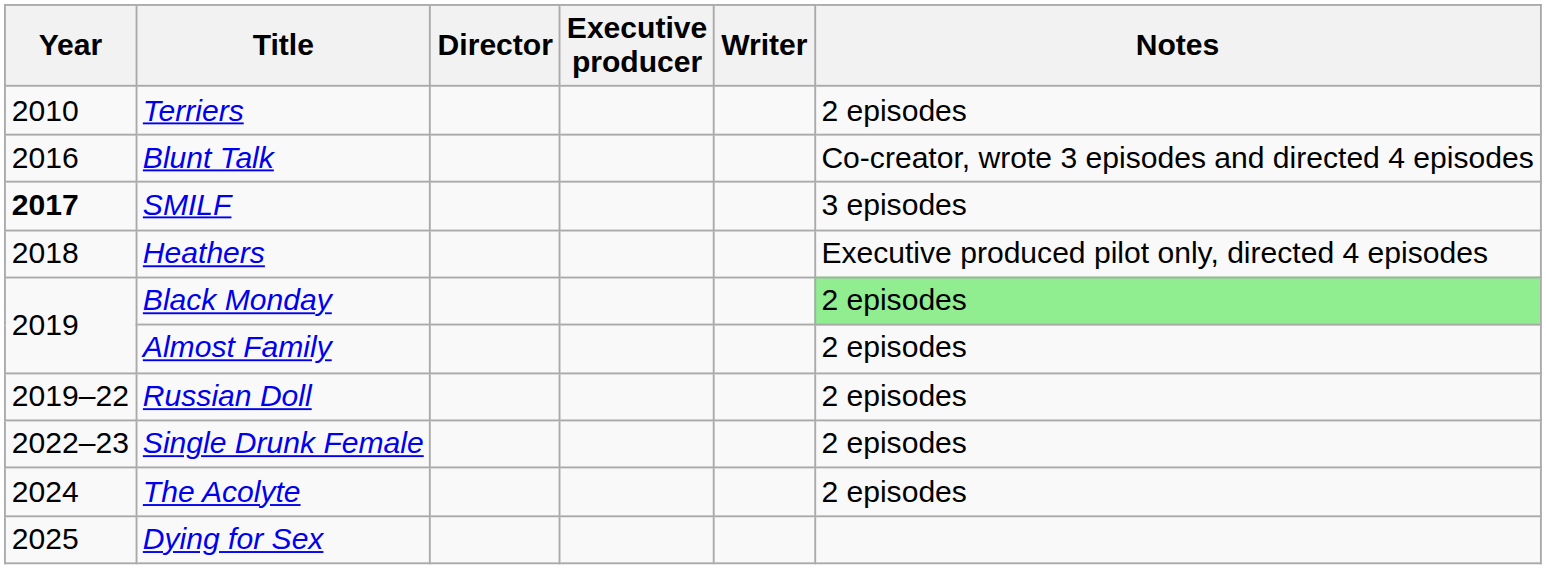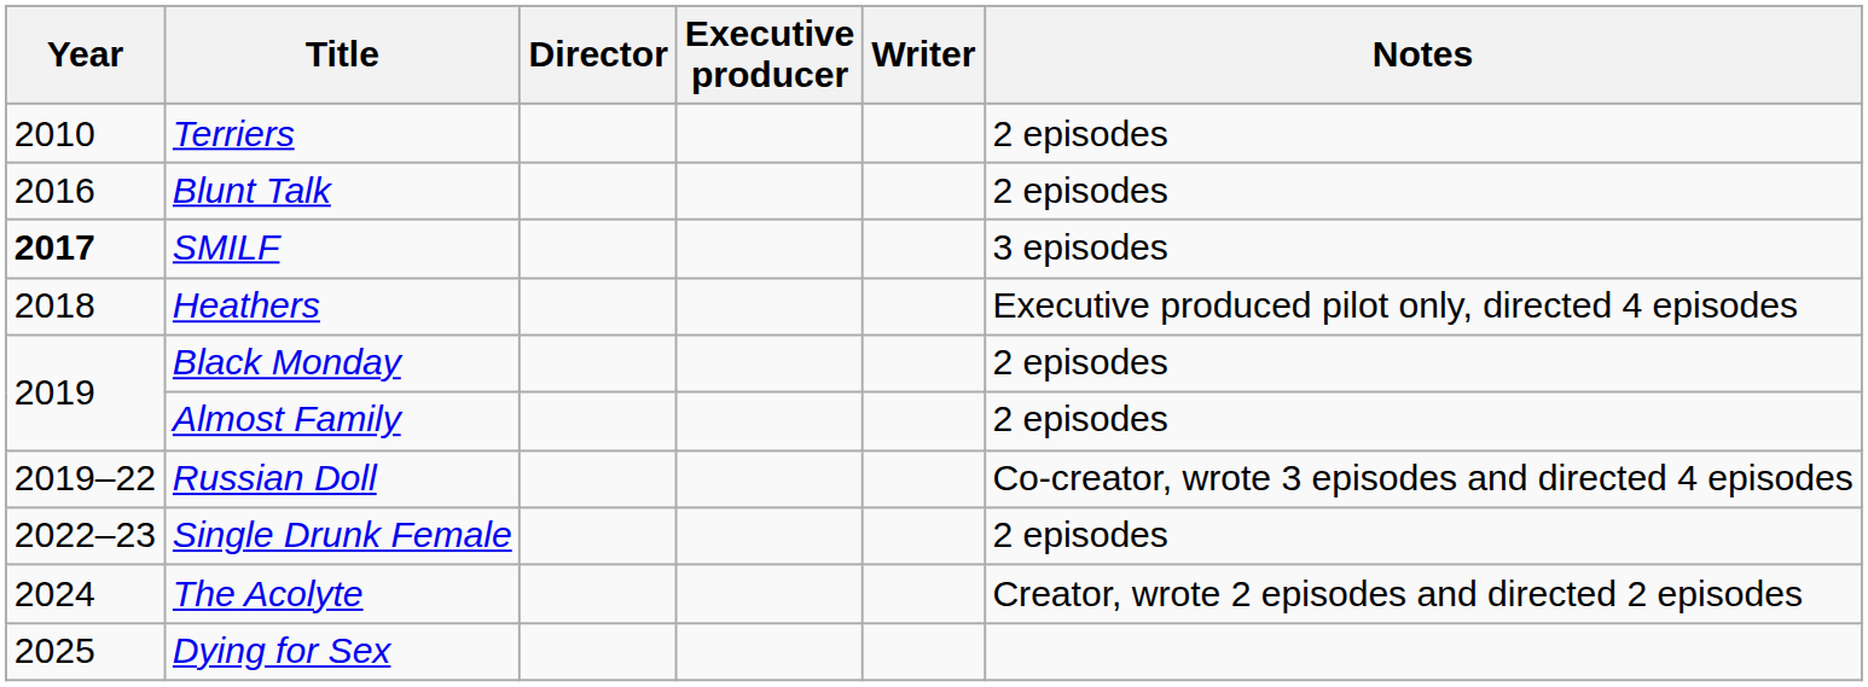 <table class="wikitable">
 <tr>
 <th>Year</th>
 <th>Title</th>
 <th>Director</th>
 <th>Executive<br>producer</th>
 <th>Writer</th>
 <th>Notes</th>
 </tr>
 <tr>
 <td>2010</td>
 <td><em><a href='#'>Terriers</a></em></td>
 <td></td>
 <td></td>
 <td></td>
 <td>2 episodes</td>
 </tr>
 <tr>
 <td>2016</td>
 <td><em><a href='#'>Blunt Talk</a></em></td>
 <td></td>
 <td></td>
 <td></td>
-<td>Co-creator, wrote 3 episodes and directed 4 episodes</td>
+<td>2 episodes</td>
 </tr>
 <tr>
 <td><strong>2017</strong></td>
 <td><em><a href='#'>SMILF</a></em></td>
 <td></td>
 <td></td>
 <td></td>
 <td>3 episodes</td>
 </tr>
 <tr>
 <td>2018</td>
 <td><em><a href='#'>Heathers</a></em></td>
 <td></td>
 <td></td>
 <td></td>
 <td>Executive produced pilot only, directed 4 episodes</td>
 </tr>
 <tr>
 <td rowspaN=2>2019</td>
 <td><em><a href='#'>Black Monday</a></em></td>
 <td></td>
 <td></td>
 <td></td>
-<td style="background: lightgreen;">2 episodes</td>
+<td>2 episodes</td>
 </tr>
 <tr>
 <td><em><a href='#'>Almost Family</a></em></td>
 <td></td>
 <td></td>
 <td></td>
 <td>2 episodes</td>
 </tr>
 <tr>
 <td>2019–22</td>
 <td><em><a href='#'>Russian Doll</a></em></td>
 <td></td>
 <td></td>
 <td></td>
-<td>2 episodes</td>
+<td>Co-creator, wrote 3 episodes and directed 4 episodes</td>
 </tr>
 <tr>
 <td>2022–23</td>
 <td><em><a href='#'>Single Drunk Female</a></em></td>
 <td></td>
 <td></td>
 <td></td>
 <td>2 episodes</td>
 </tr>
 <tr>
 <td>2024</td>
 <td><em><a href='#'>The Acolyte</a></em></td>
 <td></td>
 <td></td>
 <td></td>
-<td>2 episodes</td>
+<td>Creator, wrote 2 episodes and directed 2 episodes</td>
 </tr>
 <tr>
 <td>2025</td>
 <td><em><a href='#'>Dying for Sex</a></em></td>
 <td></td>
 <td></td>
 <td></td>
 <td></td>
 </tr>
 </table>
